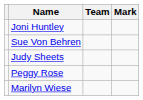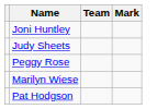 <table class=wikitable>
 <tr>
 <th></th>
 <th>Name</th>
 <th>Team</th>
 <th>Mark</th>
 </tr>
 <tr>
 <td></td>
 <td><a href='#'>Joni Huntley</a></td>
-<td></td>
-<td></td>
-</tr>
-<tr>
-<td></td>
-<td><a href='#'>Sue Von Behren</a></td>
 <td></td>
 <td></td>
 </tr>
 <tr>
 <td></td>
 <td><a href='#'>Judy Sheets</a></td>
 <td></td>
 <td></td>
 </tr>
 <tr>
 <td></td>
 <td><a href='#'>Peggy Rose</a></td>
 <td></td>
 <td></td>
 </tr>
 <tr>
 <td></td>
 <td><a href='#'>Marilyn Wiese</a></td>
 <td></td>
 <td></td>
 </tr>
+<tr>
+<td></td>
+<td><a href='#'>Pat Hodgson</a></td>
+<td></td>
+<td></td>
+</tr>
 </table>
